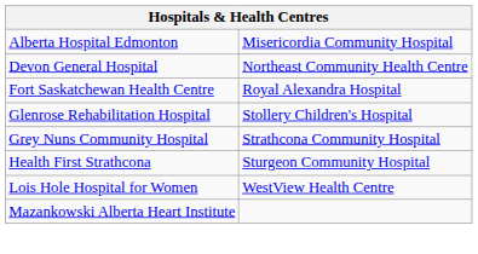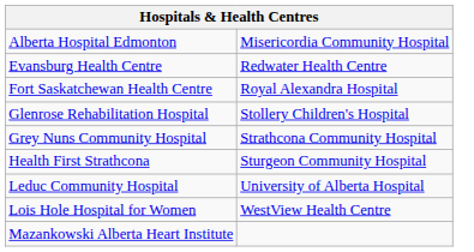 <table class="wikitable">
 <tr>
 <th colspan="2">Hospitals & Health Centres</th>
 </tr>
 <tr>
 <td><a href='#'>Alberta Hospital Edmonton</a></td>
 <td><a href='#'>Misericordia Community Hospital</a></td>
 </tr>
 <tr>
-<td><a href='#'>Devon General Hospital</a></td>
-<td><a href='#'>Northeast Community Health Centre</a></td>
+<td><a href='#'>Evansburg Health Centre</a></td>
+<td><a href='#'>Redwater Health Centre</a></td>
 </tr>
 <tr>
 <td><a href='#'>Fort Saskatchewan Health Centre</a></td>
 <td><a href='#'>Royal Alexandra Hospital</a></td>
 </tr>
 <tr>
 <td><a href='#'>Glenrose Rehabilitation Hospital</a></td>
 <td><a href='#'>Stollery Children's Hospital</a></td>
 </tr>
 <tr>
 <td><a href='#'>Grey Nuns Community Hospital</a></td>
 <td><a href='#'>Strathcona Community Hospital</a></td>
 </tr>
 <tr>
 <td><a href='#'>Health First Strathcona</a></td>
 <td><a href='#'>Sturgeon Community Hospital</a></td>
 </tr>
 <tr>
+<td><a href='#'>Leduc Community Hospital</a></td>
+<td><a href='#'>University of Alberta Hospital</a></td>
+</tr>
+<tr>
 <td><a href='#'>Lois Hole Hospital for Women</a></td>
 <td><a href='#'>WestView Health Centre</a></td>
 </tr>
 <tr>
 <td><a href='#'>Mazankowski Alberta Heart Institute</a></td>
 <td></td>
 </tr>
 </table>
